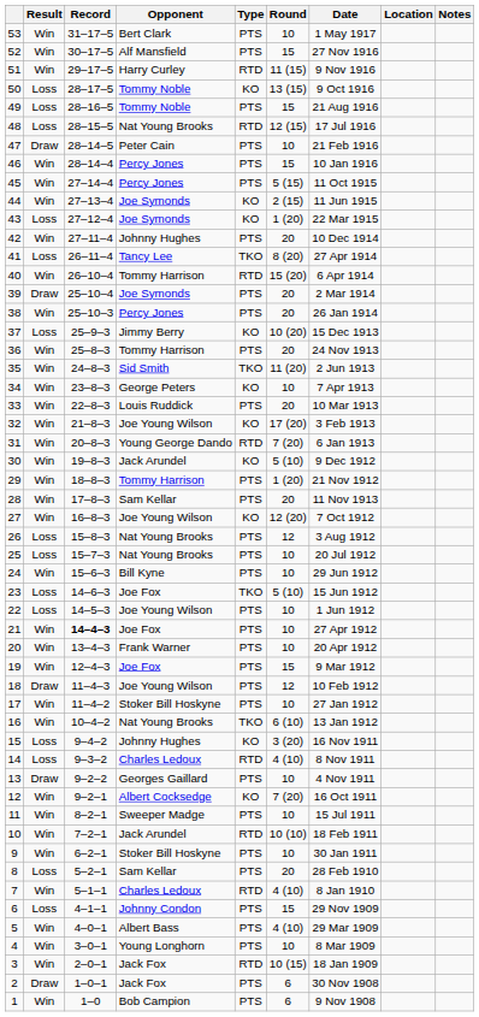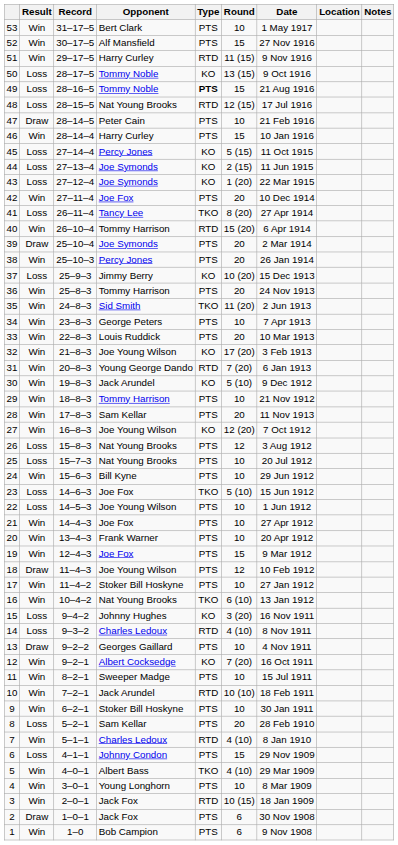 <table class="wikitable" style="text-align:center">
 <tr>
 <th></th>
 <th>Result</th>
 <th>Record</th>
 <th>Opponent</th>
 <th>Type</th>
 <th>Round</th>
 <th>Date</th>
 <th>Location</th>
 <th>Notes</th>
 </tr>
 <tr>
 <td>53</td>
 <td>Win</td>
 <td>31–17–5</td>
 <td align=left>Bert Clark</td>
 <td>PTS</td>
 <td>10</td>
 <td>1 May 1917</td>
 <td align=left></td>
 <td></td>
 </tr>
 <tr>
 <td>52</td>
 <td>Win</td>
 <td>30–17–5</td>
 <td align=left>Alf Mansfield</td>
 <td>PTS</td>
 <td>15</td>
 <td>27 Nov 1916</td>
 <td align=left></td>
 <td></td>
 </tr>
 <tr>
 <td>51</td>
 <td>Win</td>
 <td>29–17–5</td>
 <td align=left>Harry Curley</td>
 <td>RTD</td>
 <td>11 (15)</td>
 <td>9 Nov 1916</td>
 <td align=left></td>
 <td></td>
 </tr>
 <tr>
 <td>50</td>
 <td>Loss</td>
 <td>28–17–5</td>
 <td align=left><a href='#'>Tommy Noble</a></td>
 <td>KO</td>
 <td>13 (15)</td>
 <td>9 Oct 1916</td>
 <td align=left></td>
 <td></td>
 </tr>
 <tr>
 <td>49</td>
 <td>Loss</td>
 <td>28–16–5</td>
 <td align=left><a href='#'>Tommy Noble</a></td>
-<td>PTS</td>
+<td><strong>PTS</strong></td>
 <td>15</td>
 <td>21 Aug 1916</td>
 <td align=left></td>
 <td></td>
 </tr>
 <tr>
 <td>48</td>
 <td>Loss</td>
 <td>28–15–5</td>
 <td align=left>Nat Young Brooks</td>
 <td>RTD</td>
 <td>12 (15)</td>
 <td>17 Jul 1916</td>
 <td align=left></td>
 <td></td>
 </tr>
 <tr>
 <td>47</td>
 <td>Draw</td>
 <td>28–14–5</td>
 <td align=left>Peter Cain</td>
 <td>PTS</td>
 <td>10</td>
 <td>21 Feb 1916</td>
 <td align=left></td>
 <td></td>
 </tr>
 <tr>
 <td>46</td>
 <td>Win</td>
 <td>28–14–4</td>
-<td align=left><a href='#'>Percy Jones</a></td>
+<td align=left>Harry Curley</td>
 <td>PTS</td>
 <td>15</td>
 <td>10 Jan 1916</td>
 <td align=left></td>
 <td></td>
 </tr>
 <tr>
 <td>45</td>
-<td>Win</td>
+<td>Loss</td>
 <td>27–14–4</td>
 <td align=left><a href='#'>Percy Jones</a></td>
-<td>PTS</td>
+<td>KO</td>
 <td>5 (15)</td>
 <td>11 Oct 1915</td>
 <td align=left></td>
 <td></td>
 </tr>
 <tr>
 <td>44</td>
-<td>Win</td>
+<td>Loss</td>
 <td>27–13–4</td>
 <td align=left><a href='#'>Joe Symonds</a></td>
 <td>KO</td>
 <td>2 (15)</td>
 <td>11 Jun 1915</td>
 <td align=left></td>
 <td></td>
 </tr>
 <tr>
 <td>43</td>
 <td>Loss</td>
 <td>27–12–4</td>
 <td align=left><a href='#'>Joe Symonds</a></td>
 <td>KO</td>
 <td>1 (20)</td>
 <td>22 Mar 1915</td>
 <td align=left></td>
 <td></td>
 </tr>
 <tr>
 <td>42</td>
 <td>Win</td>
 <td>27–11–4</td>
-<td align=left>Johnny Hughes</td>
+<td align=left><a href='#'>Joe Fox</a></td>
 <td>PTS</td>
 <td>20</td>
 <td>10 Dec 1914</td>
 <td align=left></td>
 <td></td>
 </tr>
 <tr>
 <td>41</td>
 <td>Loss</td>
 <td>26–11–4</td>
 <td align=left><a href='#'>Tancy Lee</a></td>
 <td>TKO</td>
 <td>8 (20)</td>
 <td>27 Apr 1914</td>
 <td align=left></td>
 <td></td>
 </tr>
 <tr>
 <td>40</td>
 <td>Win</td>
 <td>26–10–4</td>
 <td align=left>Tommy Harrison</td>
 <td>RTD</td>
 <td>15 (20)</td>
 <td>6 Apr 1914</td>
 <td align=left></td>
 <td></td>
 </tr>
 <tr>
 <td>39</td>
 <td>Draw</td>
 <td>25–10–4</td>
 <td align=left><a href='#'>Joe Symonds</a></td>
 <td>PTS</td>
 <td>20</td>
 <td>2 Mar 1914</td>
 <td align=left></td>
 <td></td>
 </tr>
 <tr>
 <td>38</td>
 <td>Win</td>
 <td>25–10–3</td>
 <td align=left><a href='#'>Percy Jones</a></td>
 <td>PTS</td>
 <td>20</td>
 <td>26 Jan 1914</td>
 <td align=left></td>
 <td align=left></td>
 </tr>
 <tr>
 <td>37</td>
 <td>Loss</td>
 <td>25–9–3</td>
 <td align=left>Jimmy Berry</td>
 <td>KO</td>
 <td>10 (20)</td>
 <td>15 Dec 1913</td>
 <td align=left></td>
 <td></td>
 </tr>
 <tr>
 <td>36</td>
 <td>Win</td>
 <td>25–8–3</td>
 <td align=left>Tommy Harrison</td>
 <td>PTS</td>
 <td>20</td>
 <td>24 Nov 1913</td>
 <td align=left></td>
 <td></td>
 </tr>
 <tr>
 <td>35</td>
 <td>Win</td>
 <td>24–8–3</td>
 <td align=left><a href='#'>Sid Smith</a></td>
 <td>TKO</td>
 <td>11 (20)</td>
 <td>2 Jun 1913</td>
 <td align=left></td>
 <td align=left></td>
 </tr>
 <tr>
 <td>34</td>
 <td>Win</td>
 <td>23–8–3</td>
 <td align=left>George Peters</td>
-<td>KO</td>
+<td>PTS</td>
 <td>10</td>
 <td>7 Apr 1913</td>
 <td align=left></td>
 <td></td>
 </tr>
 <tr>
 <td>33</td>
 <td>Win</td>
 <td>22–8–3</td>
 <td align=left>Louis Ruddick</td>
 <td>PTS</td>
 <td>20</td>
 <td>10 Mar 1913</td>
 <td align=left></td>
 <td></td>
 </tr>
 <tr>
 <td>32</td>
 <td>Win</td>
 <td>21–8–3</td>
 <td align=left>Joe Young Wilson</td>
 <td>KO</td>
 <td>17 (20)</td>
 <td>3 Feb 1913</td>
 <td align=left></td>
 <td></td>
 </tr>
 <tr>
 <td>31</td>
 <td>Win</td>
 <td>20–8–3</td>
 <td align=left>Young George Dando</td>
 <td>RTD</td>
 <td>7 (20)</td>
 <td>6 Jan 1913</td>
 <td align=left></td>
 <td></td>
 </tr>
 <tr>
 <td>30</td>
 <td>Win</td>
 <td>19–8–3</td>
 <td align=left>Jack Arundel</td>
 <td>KO</td>
 <td>5 (10)</td>
 <td>9 Dec 1912</td>
 <td align=left></td>
 <td></td>
 </tr>
 <tr>
 <td>29</td>
 <td>Win</td>
 <td>18–8–3</td>
 <td align=left><a href='#'>Tommy Harrison</a></td>
 <td>PTS</td>
-<td>1 (20)</td>
+<td>10</td>
 <td>21 Nov 1912</td>
 <td align=left></td>
 <td></td>
 </tr>
 <tr>
 <td>28</td>
 <td>Win</td>
 <td>17–8–3</td>
 <td align=left>Sam Kellar</td>
 <td>PTS</td>
 <td>20</td>
 <td>11 Nov 1913</td>
 <td align=left></td>
 <td></td>
 </tr>
 <tr>
 <td>27</td>
 <td>Win</td>
 <td>16–8–3</td>
 <td align=left>Joe Young Wilson</td>
 <td>KO</td>
 <td>12 (20)</td>
 <td>7 Oct 1912</td>
 <td align=left></td>
 <td></td>
 </tr>
 <tr>
 <td>26</td>
 <td>Loss</td>
 <td>15–8–3</td>
 <td align=left>Nat Young Brooks</td>
 <td>PTS</td>
 <td>12</td>
 <td>3 Aug 1912</td>
 <td align=left></td>
 <td></td>
 </tr>
 <tr>
 <td>25</td>
 <td>Loss</td>
 <td>15–7–3</td>
 <td align=left>Nat Young Brooks</td>
 <td>PTS</td>
 <td>10</td>
 <td>20 Jul 1912</td>
 <td align=left></td>
 <td></td>
 </tr>
 <tr>
 <td>24</td>
 <td>Win</td>
 <td>15–6–3</td>
 <td align=left>Bill Kyne</td>
 <td>PTS</td>
 <td>10</td>
 <td>29 Jun 1912</td>
 <td align=left></td>
 <td></td>
 </tr>
 <tr>
 <td>23</td>
 <td>Loss</td>
 <td>14–6–3</td>
 <td align=left>Joe Fox</td>
 <td>TKO</td>
 <td>5 (10)</td>
 <td>15 Jun 1912</td>
 <td align=left></td>
 <td></td>
 </tr>
 <tr>
 <td>22</td>
 <td>Loss</td>
 <td>14–5–3</td>
 <td align=left>Joe Young Wilson</td>
 <td>PTS</td>
 <td>10</td>
 <td>1 Jun 1912</td>
 <td align=left></td>
 <td></td>
 </tr>
 <tr>
 <td>21</td>
 <td>Win</td>
-<td><strong>14–4–3</strong></td>
+<td>14–4–3</td>
 <td align=left>Joe Fox</td>
 <td>PTS</td>
 <td>10</td>
 <td>27 Apr 1912</td>
 <td align=left></td>
 <td></td>
 </tr>
 <tr>
 <td>20</td>
 <td>Win</td>
 <td>13–4–3</td>
 <td align=left>Frank Warner</td>
 <td>PTS</td>
 <td>10</td>
 <td>20 Apr 1912</td>
 <td align=left></td>
 <td></td>
 </tr>
 <tr>
 <td>19</td>
 <td>Win</td>
 <td>12–4–3</td>
 <td align=left><a href='#'>Joe Fox</a></td>
 <td>PTS</td>
 <td>15</td>
 <td>9 Mar 1912</td>
 <td align=left></td>
 <td></td>
 </tr>
 <tr>
 <td>18</td>
 <td>Draw</td>
 <td>11–4–3</td>
 <td align=left>Joe Young Wilson</td>
 <td>PTS</td>
 <td>12</td>
 <td>10 Feb 1912</td>
 <td align=left></td>
 <td></td>
 </tr>
 <tr>
 <td>17</td>
 <td>Win</td>
 <td>11–4–2</td>
 <td align=left>Stoker Bill Hoskyne</td>
 <td>PTS</td>
 <td>10</td>
 <td>27 Jan 1912</td>
 <td align=left></td>
 <td></td>
 </tr>
 <tr>
 <td>16</td>
 <td>Win</td>
 <td>10–4–2</td>
 <td align=left>Nat Young Brooks</td>
 <td>TKO</td>
 <td>6 (10)</td>
 <td>13 Jan 1912</td>
 <td align=left></td>
 <td></td>
 </tr>
 <tr>
 <td>15</td>
 <td>Loss</td>
 <td>9–4–2</td>
 <td align=left>Johnny Hughes</td>
 <td>KO</td>
 <td>3 (20)</td>
 <td>16 Nov 1911</td>
 <td align=left></td>
 <td></td>
 </tr>
 <tr>
 <td>14</td>
 <td>Loss</td>
 <td>9–3–2</td>
 <td align=left><a href='#'>Charles Ledoux</a></td>
 <td>RTD</td>
 <td>4 (10)</td>
 <td>8 Nov 1911</td>
 <td align=left></td>
 <td></td>
 </tr>
 <tr>
 <td>13</td>
 <td>Draw</td>
 <td>9–2–2</td>
 <td align=left>Georges Gaillard</td>
 <td>PTS</td>
 <td>10</td>
 <td>4 Nov 1911</td>
 <td align=left></td>
 <td></td>
 </tr>
 <tr>
 <td>12</td>
 <td>Win</td>
 <td>9–2–1</td>
 <td align=left><a href='#'>Albert Cocksedge</a></td>
 <td>KO</td>
 <td>7 (20)</td>
 <td>16 Oct 1911</td>
 <td align=left></td>
 <td></td>
 </tr>
 <tr>
 <td>11</td>
 <td>Win</td>
 <td>8–2–1</td>
 <td align=left>Sweeper Madge</td>
 <td>PTS</td>
 <td>10</td>
 <td>15 Jul 1911</td>
 <td align=left></td>
 <td></td>
 </tr>
 <tr>
 <td>10</td>
 <td>Win</td>
 <td>7–2–1</td>
 <td align=left>Jack Arundel</td>
 <td>RTD</td>
 <td>10 (10)</td>
 <td>18 Feb 1911</td>
 <td align=left></td>
 <td></td>
 </tr>
 <tr>
 <td>9</td>
 <td>Win</td>
 <td>6–2–1</td>
 <td align=left>Stoker Bill Hoskyne</td>
 <td>PTS</td>
 <td>10</td>
 <td>30 Jan 1911</td>
 <td align=left></td>
 <td></td>
 </tr>
 <tr>
 <td>8</td>
 <td>Loss</td>
 <td>5–2–1</td>
 <td align=left>Sam Kellar</td>
 <td>PTS</td>
 <td>20</td>
 <td>28 Feb 1910</td>
 <td align=left></td>
 <td></td>
 </tr>
 <tr>
 <td>7</td>
 <td>Win</td>
 <td>5–1–1</td>
 <td align=left><a href='#'>Charles Ledoux</a></td>
 <td>RTD</td>
 <td>4 (10)</td>
 <td>8 Jan 1910</td>
 <td align=left></td>
 <td></td>
 </tr>
 <tr>
 <td>6</td>
 <td>Loss</td>
 <td>4–1–1</td>
 <td align=left><a href='#'>Johnny Condon</a></td>
 <td>PTS</td>
 <td>15</td>
 <td>29 Nov 1909</td>
 <td align=left></td>
 <td></td>
 </tr>
 <tr>
 <td>5</td>
 <td>Win</td>
 <td>4–0–1</td>
 <td align=left>Albert Bass</td>
-<td>PTS</td>
+<td>TKO</td>
 <td>4 (10)</td>
 <td>29 Mar 1909</td>
 <td align=left></td>
 <td></td>
 </tr>
 <tr>
 <td>4</td>
 <td>Win</td>
 <td>3–0–1</td>
 <td align=left>Young Longhorn</td>
 <td>PTS</td>
 <td>10</td>
 <td>8 Mar 1909</td>
 <td align=left></td>
 <td></td>
 </tr>
 <tr>
 <td>3</td>
 <td>Win</td>
 <td>2–0–1</td>
 <td align=left>Jack Fox</td>
 <td>RTD</td>
 <td>10 (15)</td>
 <td>18 Jan 1909</td>
 <td align=left></td>
 <td></td>
 </tr>
 <tr>
 <td>2</td>
 <td>Draw</td>
 <td>1–0–1</td>
 <td align=left>Jack Fox</td>
 <td>PTS</td>
 <td>6</td>
 <td>30 Nov 1908</td>
 <td align=left></td>
 <td></td>
 </tr>
 <tr>
 <td>1</td>
 <td>Win</td>
 <td>1–0</td>
 <td align=left>Bob Campion</td>
 <td>PTS</td>
 <td>6</td>
 <td>9 Nov 1908</td>
 <td align=left></td>
 <td></td>
 </tr>
 </table>
